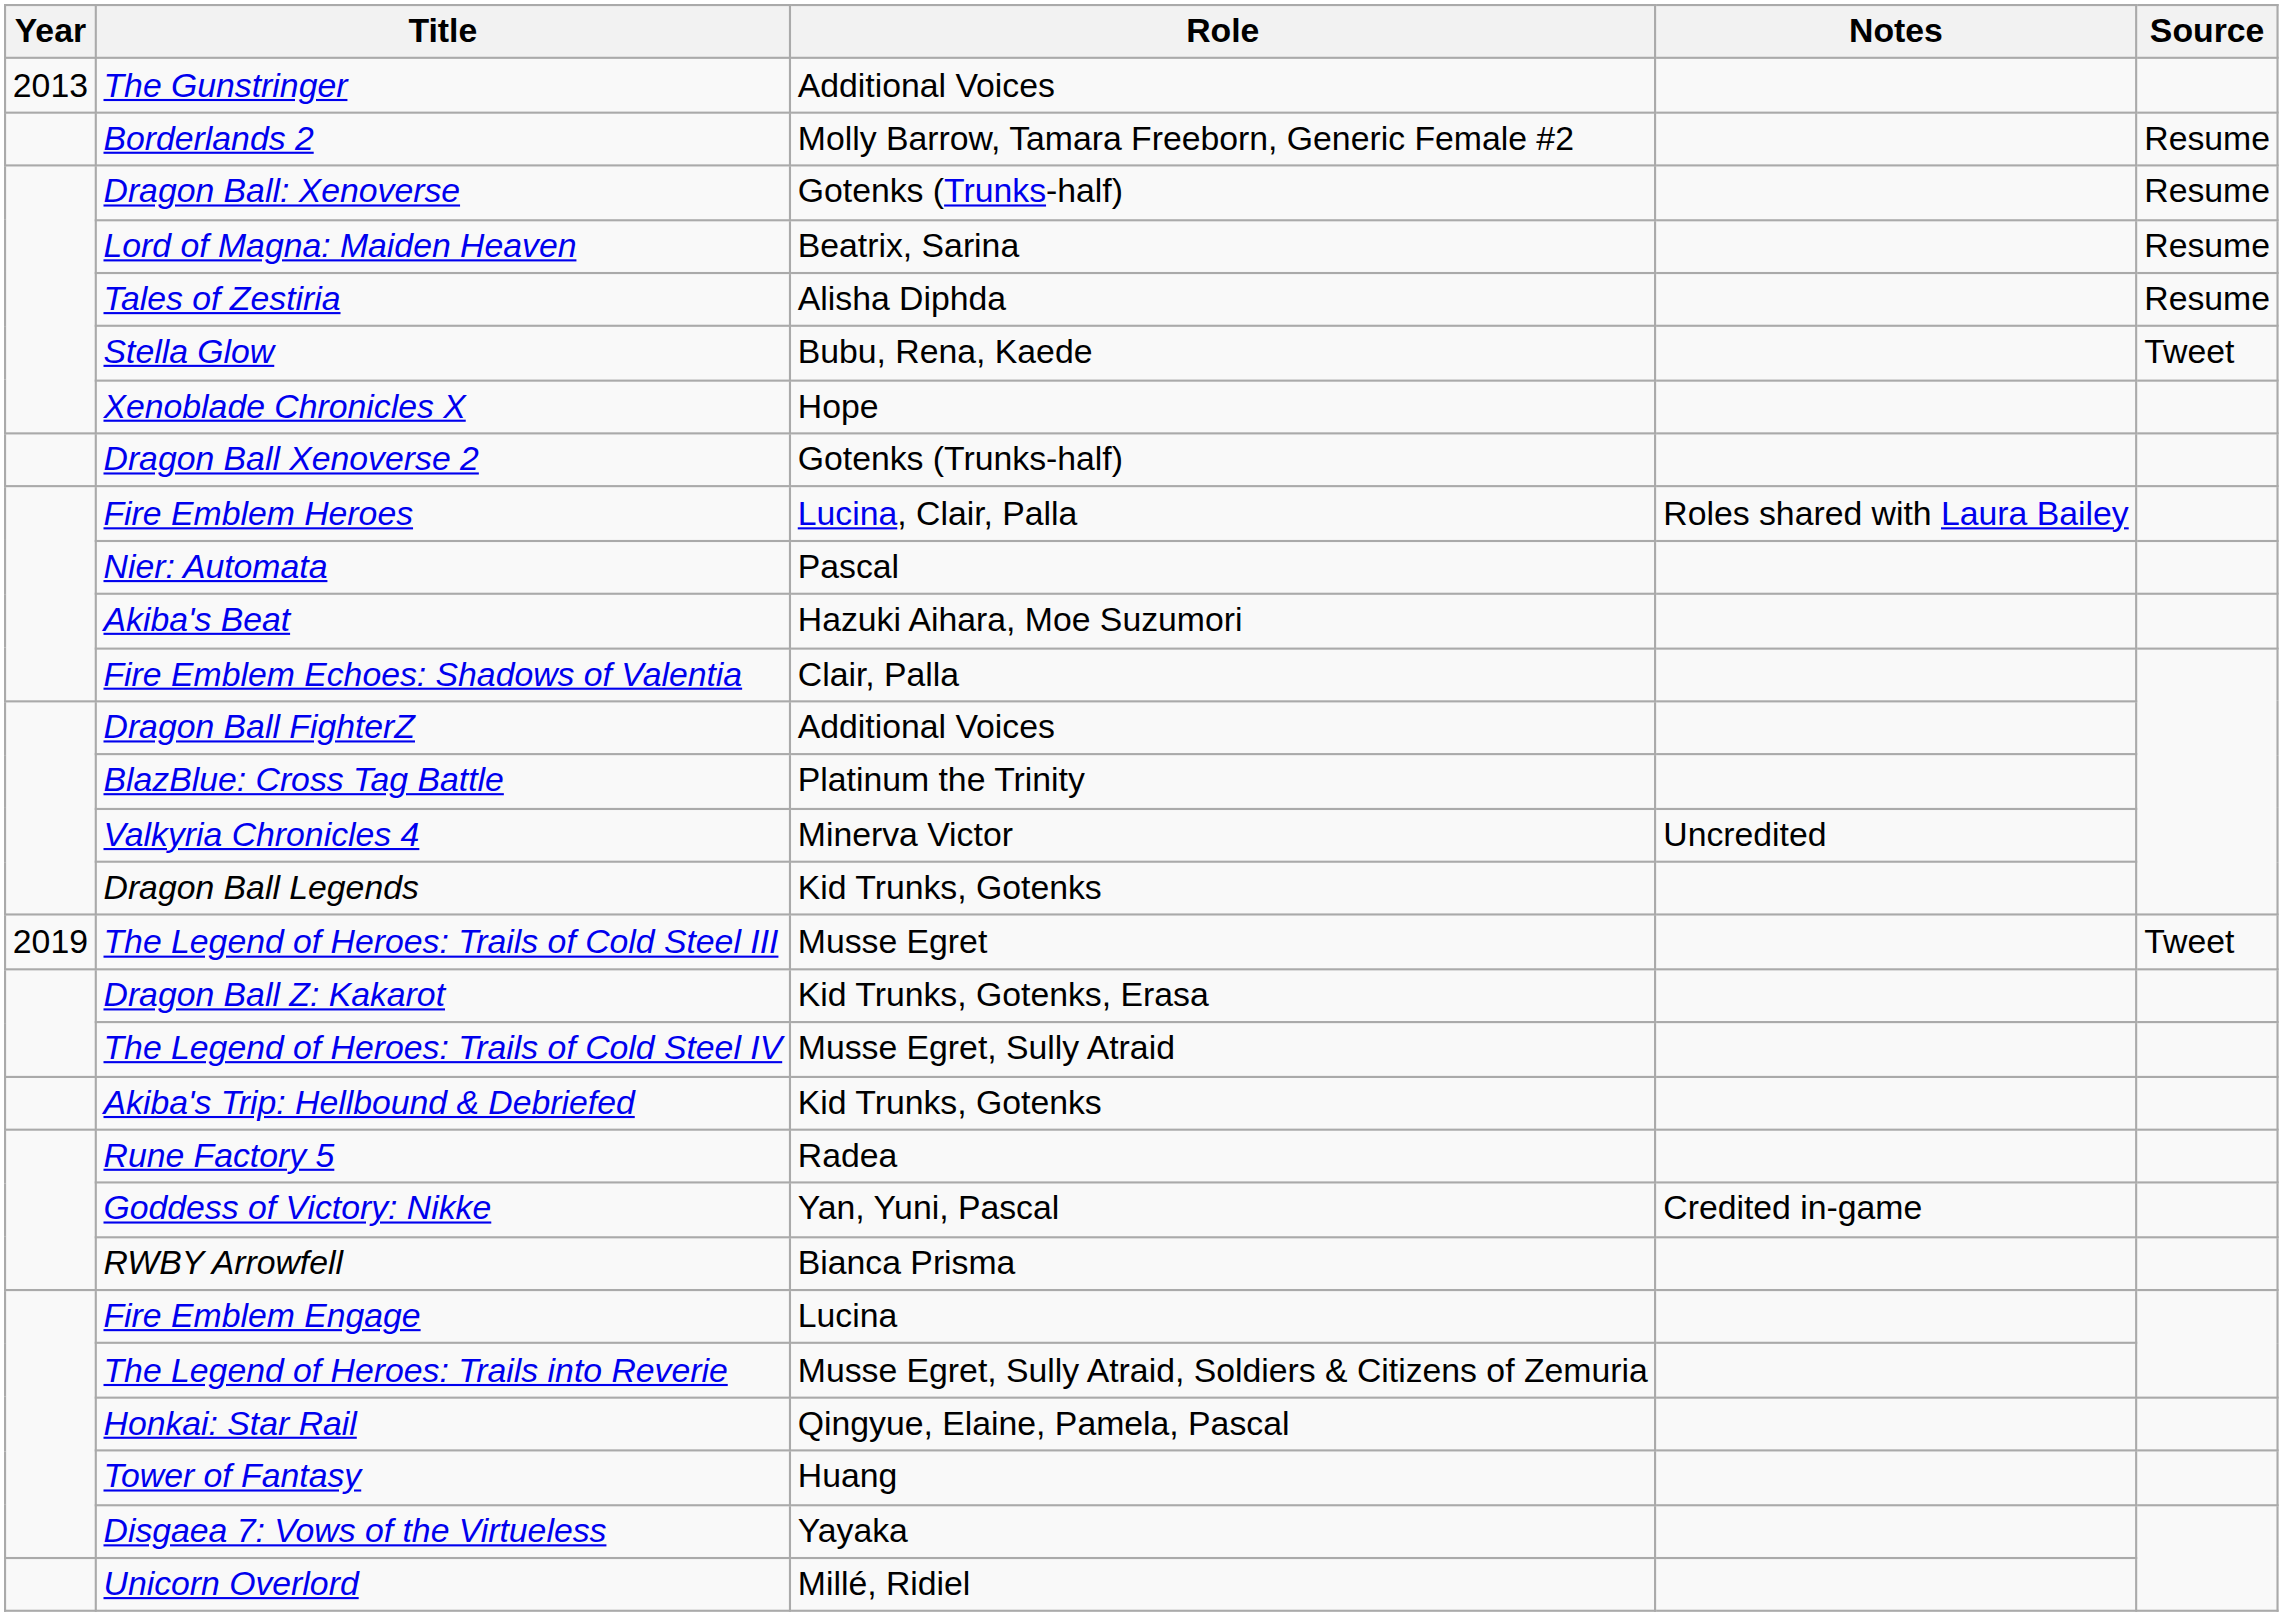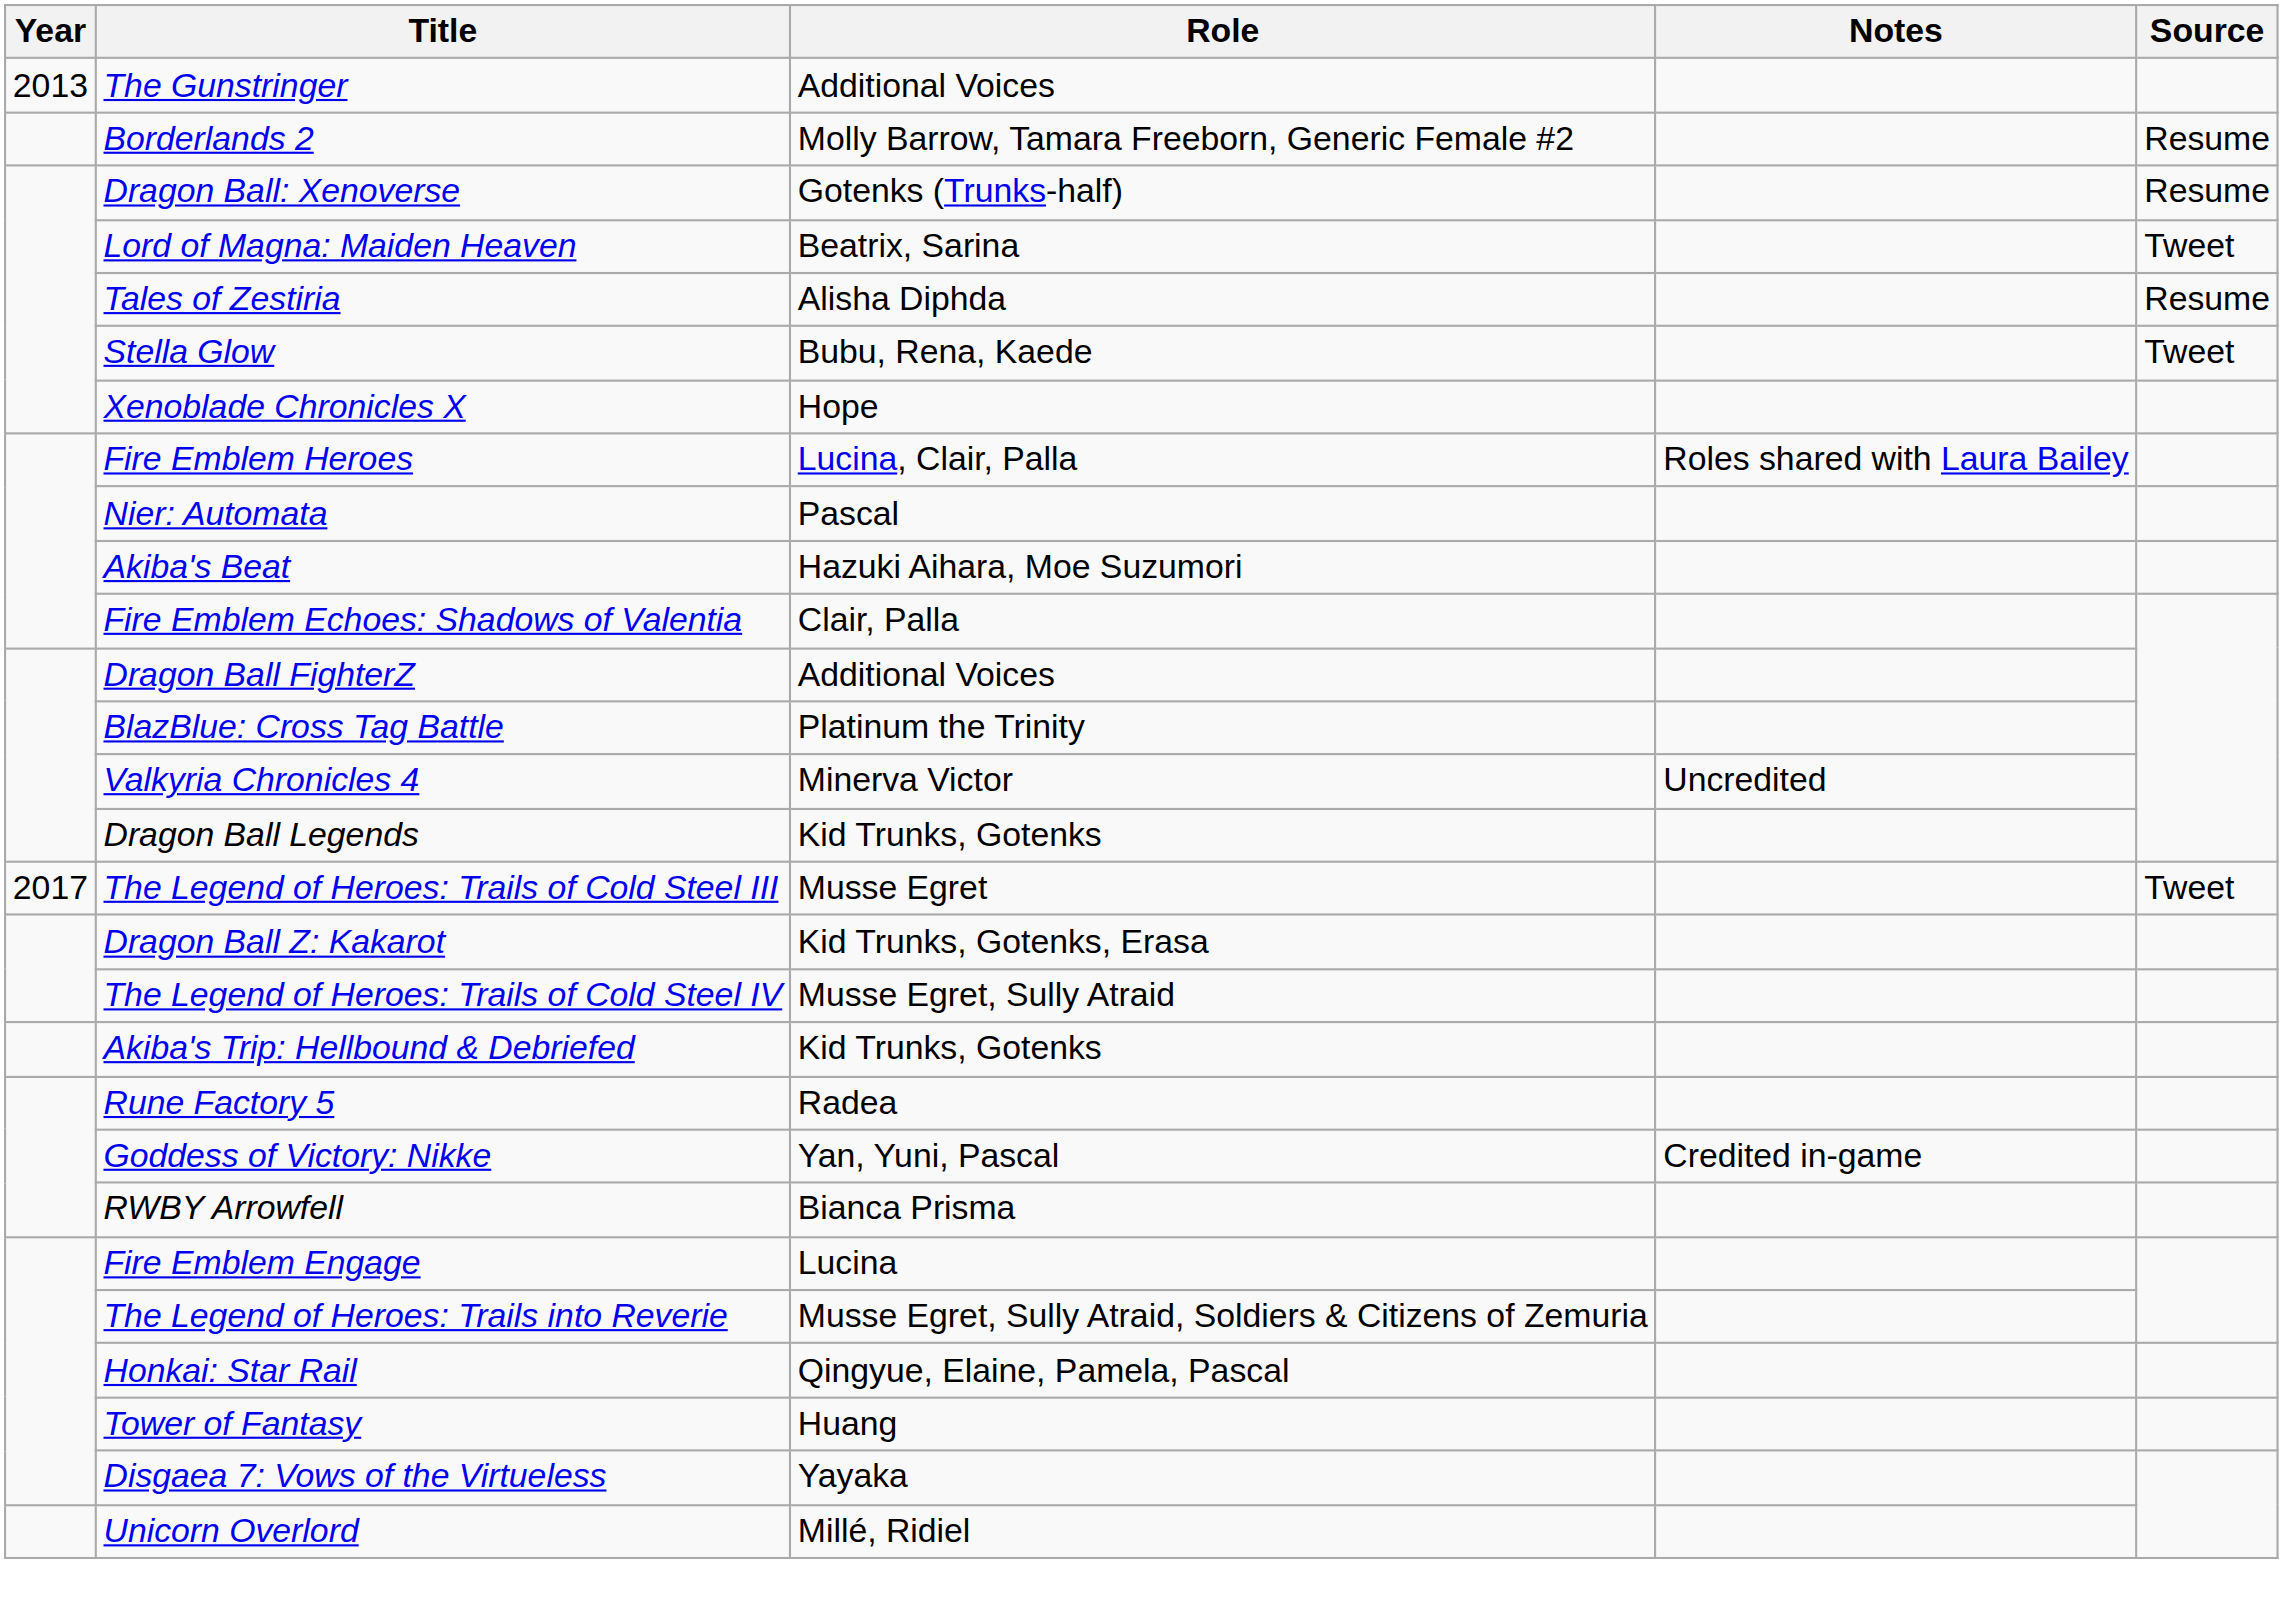 <table class="wikitable sortable plainrowheaders">
 <tr>
 <th>Year</th>
 <th>Title</th>
 <th>Role</th>
 <th class="unsortable">Notes</th>
 <th class="unsortable">Source</th>
 </tr>
 <tr>
 <td>2013</td>
 <td><em><a href='#'>The Gunstringer</a></em></td>
 <td>Additional Voices</td>
 <td></td>
 <td></td>
 </tr>
 <tr>
 <td></td>
 <td><em><a href='#'>Borderlands 2</a></em></td>
 <td>Molly Barrow, Tamara Freeborn, Generic Female #2</td>
 <td></td>
 <td>Resume</td>
 </tr>
 <tr>
 <td rowspan="5"></td>
 <td><em><a href='#'>Dragon Ball: Xenoverse</a></em></td>
 <td>Gotenks (<a href='#'>Trunks</a>-half)</td>
 <td></td>
 <td>Resume</td>
 </tr>
 <tr>
 <td><em><a href='#'>Lord of Magna: Maiden Heaven</a></em></td>
 <td>Beatrix, Sarina</td>
 <td></td>
-<td>Resume</td>
+<td>Tweet</td>
 </tr>
 <tr>
 <td><em><a href='#'>Tales of Zestiria</a></em></td>
 <td>Alisha Diphda</td>
 <td></td>
 <td>Resume</td>
 </tr>
 <tr>
 <td><em><a href='#'>Stella Glow</a></em></td>
 <td>Bubu, Rena, Kaede</td>
 <td></td>
 <td>Tweet</td>
 </tr>
 <tr>
 <td><em><a href='#'>Xenoblade Chronicles X</a></em></td>
 <td>Hope</td>
-<td></td>
-<td></td>
-</tr>
-<tr>
-<td></td>
-<td><em><a href='#'>Dragon Ball Xenoverse 2</a></em></td>
-<td>Gotenks (Trunks-half)</td>
 <td></td>
 <td></td>
 </tr>
 <tr>
 <td rowspan="4"></td>
 <td><em><a href='#'>Fire Emblem Heroes</a></em></td>
 <td><a href='#'>Lucina</a>, Clair, Palla</td>
 <td>Roles shared with <a href='#'>Laura Bailey</a></td>
 <td></td>
 </tr>
 <tr>
 <td><em><a href='#'>Nier: Automata</a></em></td>
 <td>Pascal</td>
 <td></td>
 <td></td>
 </tr>
 <tr>
 <td><em><a href='#'>Akiba's Beat</a></em></td>
 <td>Hazuki Aihara, Moe Suzumori</td>
 <td></td>
 <td></td>
 </tr>
 <tr>
 <td><em><a href='#'>Fire Emblem Echoes: Shadows of Valentia</a></em></td>
 <td>Clair, Palla</td>
 <td></td>
 <td rowspan="5"></td>
 </tr>
 <tr>
 <td rowspan="4"></td>
 <td><em><a href='#'>Dragon Ball FighterZ</a></em></td>
 <td>Additional Voices</td>
 <td></td>
 </tr>
 <tr>
 <td><em><a href='#'>BlazBlue: Cross Tag Battle</a></em></td>
 <td>Platinum the Trinity</td>
 <td></td>
 </tr>
 <tr>
 <td><em><a href='#'>Valkyria Chronicles 4</a></em></td>
 <td>Minerva Victor</td>
 <td>Uncredited</td>
 </tr>
 <tr>
 <td><em>Dragon Ball Legends</em></td>
 <td>Kid Trunks, Gotenks</td>
 <td></td>
 </tr>
 <tr>
-<td>2019</td>
+<td>2017</td>
 <td><em><a href='#'>The Legend of Heroes: Trails of Cold Steel III</a></em></td>
 <td>Musse Egret</td>
 <td></td>
 <td>Tweet</td>
 </tr>
 <tr>
 <td rowspan="2"></td>
 <td><em><a href='#'>Dragon Ball Z: Kakarot</a></em></td>
 <td>Kid Trunks, Gotenks, Erasa</td>
 <td></td>
 <td></td>
 </tr>
 <tr>
 <td><em><a href='#'>The Legend of Heroes: Trails of Cold Steel IV</a></em></td>
 <td>Musse Egret, Sully Atraid</td>
 <td></td>
 <td></td>
 </tr>
 <tr>
 <td></td>
 <td><em><a href='#'>Akiba's Trip: Hellbound & Debriefed</a></em></td>
 <td>Kid Trunks, Gotenks</td>
 <td></td>
 <td></td>
 </tr>
 <tr>
 <td rowspan="3"></td>
 <td><em><a href='#'>Rune Factory 5</a></em></td>
 <td>Radea</td>
 <td></td>
 <td></td>
 </tr>
 <tr>
 <td><em><a href='#'>Goddess of Victory: Nikke</a></em></td>
 <td>Yan, Yuni, Pascal</td>
 <td>Credited in-game</td>
 <td></td>
 </tr>
 <tr>
 <td><em>RWBY Arrowfell</em></td>
 <td>Bianca Prisma</td>
 <td></td>
 <td></td>
 </tr>
 <tr>
 <td rowspan="5"></td>
 <td><em><a href='#'>Fire Emblem Engage</a></em></td>
 <td>Lucina</td>
 <td></td>
 <td rowspan="2"></td>
 </tr>
 <tr>
 <td><em><a href='#'>The Legend of Heroes: Trails into Reverie</a></em></td>
 <td>Musse Egret, Sully Atraid, Soldiers & Citizens of Zemuria</td>
 <td></td>
 </tr>
 <tr>
 <td><em><a href='#'>Honkai: Star Rail</a></em></td>
 <td>Qingyue, Elaine, Pamela, Pascal</td>
 <td></td>
 <td></td>
 </tr>
 <tr>
 <td><em><a href='#'>Tower of Fantasy</a></em></td>
 <td>Huang</td>
 <td></td>
 <td></td>
 </tr>
 <tr>
 <td><em><a href='#'>Disgaea 7: Vows of the Virtueless</a></em></td>
 <td>Yayaka</td>
 <td></td>
 <td rowspan="2"></td>
 </tr>
 <tr>
 <td></td>
 <td><em><a href='#'>Unicorn Overlord</a></em></td>
 <td>Millé, Ridiel</td>
 <td></td>
 </tr>
 </table>
